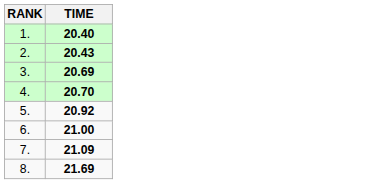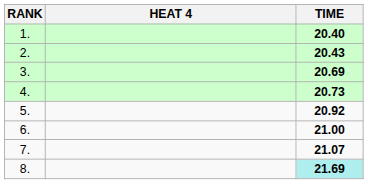 <table class="wikitable" style="border-collapse: collapse; font-size: 90%;">
 <tr>
 <th>RANK</th>
+<th style="width: 20em">HEAT 4</th>
 <th style="width: 5em">TIME</th>
 </tr>
 <tr style="background:#ccffcc;">
 <td align="center">1.</td>
+<td></td>
 <td align="center"><strong>20.40</strong></td>
 </tr>
 <tr style="background:#ccffcc;">
 <td align="center">2.</td>
+<td></td>
 <td align="center"><strong>20.43</strong></td>
 </tr>
 <tr style="background:#ccffcc;">
 <td align="center">3.</td>
+<td></td>
 <td align="center"><strong>20.69</strong></td>
 </tr>
 <tr style="background:#ccffcc;">
 <td align="center">4.</td>
-<td align="center"><strong>20.70</strong></td>
+<td></td>
+<td align="center"><strong>20.73</strong></td>
 </tr>
 <tr>
 <td align="center">5.</td>
+<td></td>
 <td align="center"><strong>20.92</strong></td>
 </tr>
 <tr>
 <td align="center">6.</td>
+<td></td>
 <td align="center"><strong>21.00</strong></td>
 </tr>
 <tr>
 <td align="center">7.</td>
-<td align="center"><strong>21.09</strong></td>
+<td></td>
+<td align="center"><strong>21.07</strong></td>
 </tr>
 <tr>
 <td align="center">8.</td>
-<td align="center"><strong>21.69</strong></td>
+<td></td>
+<td align="center" style="background: paleturquoise;"><strong>21.69</strong></td>
 </tr>
 </table>
